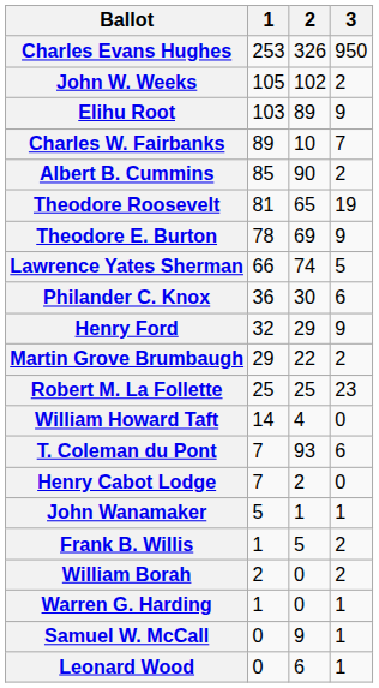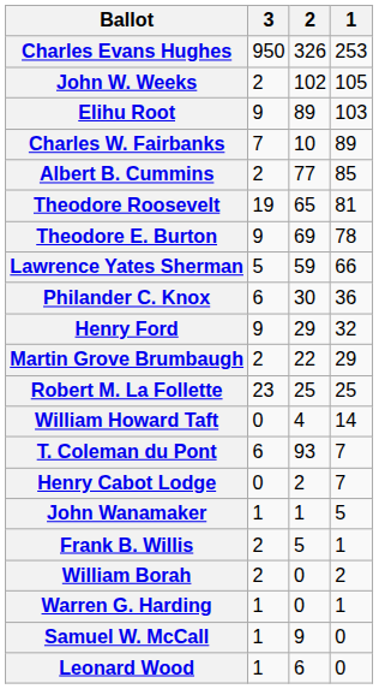 <table class="wikitable plainrowheaders">
 <tr>
 <th scope="col">Ballot</th>
+<th scope="col">3</th>
+<th scope="col">2</th>
 <th scope="col">1</th>
-<th scope="col">2</th>
-<th scope="col">3</th>
 </tr>
 <tr>
 <th scope="row"><a href='#'>Charles Evans Hughes</a></th>
+<td>950</td>
+<td>326</td>
 <td>253</td>
-<td>326</td>
-<td>950</td>
 </tr>
 <tr>
 <th scope="row"><a href='#'>John W. Weeks</a></th>
+<td>2</td>
+<td>102</td>
 <td>105</td>
-<td>102</td>
-<td>2</td>
 </tr>
 <tr>
 <th scope="row"><a href='#'>Elihu Root</a></th>
+<td>9</td>
+<td>89</td>
 <td>103</td>
-<td>89</td>
-<td>9</td>
 </tr>
 <tr>
 <th scope="row"><a href='#'>Charles W. Fairbanks</a></th>
+<td>7</td>
+<td>10</td>
 <td>89</td>
-<td>10</td>
+</tr>
+<tr>
+<th scope="row"><a href='#'>Albert B. Cummins</a></th>
+<td>2</td>
+<td>77</td>
+<td>85</td>
+</tr>
+<tr>
+<th scope="row"><a href='#'>Theodore Roosevelt</a></th>
+<td>19</td>
+<td>65</td>
+<td>81</td>
+</tr>
+<tr>
+<th scope="row"><a href='#'>Theodore E. Burton</a></th>
+<td>9</td>
+<td>69</td>
+<td>78</td>
+</tr>
+<tr>
+<th scope="row"><a href='#'>Lawrence Yates Sherman</a></th>
+<td>5</td>
+<td>59</td>
+<td>66</td>
+</tr>
+<tr>
+<th scope="row"><a href='#'>Philander C. Knox</a></th>
+<td>6</td>
+<td>30</td>
+<td>36</td>
+</tr>
+<tr>
+<th scope="row"><a href='#'>Henry Ford</a></th>
+<td>9</td>
+<td>29</td>
+<td>32</td>
+</tr>
+<tr>
+<th scope="row"><a href='#'>Martin Grove Brumbaugh</a></th>
+<td>2</td>
+<td>22</td>
+<td>29</td>
+</tr>
+<tr>
+<th scope="row"><a href='#'>Robert M. La Follette</a></th>
+<td>23</td>
+<td>25</td>
+<td>25</td>
+</tr>
+<tr>
+<th scope="row"><a href='#'>William Howard Taft</a></th>
+<td>0</td>
+<td>4</td>
+<td>14</td>
+</tr>
+<tr>
+<th scope="row"><a href='#'>T. Coleman du Pont</a></th>
+<td>6</td>
+<td>93</td>
 <td>7</td>
 </tr>
 <tr>
-<th scope="row"><a href='#'>Albert B. Cummins</a></th>
-<td>85</td>
-<td>90</td>
+<th scope="row"><a href='#'>Henry Cabot Lodge</a></th>
+<td>0</td>
 <td>2</td>
+<td>7</td>
 </tr>
 <tr>
-<th scope="row"><a href='#'>Theodore Roosevelt</a></th>
-<td>81</td>
-<td>65</td>
-<td>19</td>
-</tr>
-<tr>
-<th scope="row"><a href='#'>Theodore E. Burton</a></th>
-<td>78</td>
-<td>69</td>
-<td>9</td>
-</tr>
-<tr>
-<th scope="row"><a href='#'>Lawrence Yates Sherman</a></th>
-<td>66</td>
-<td>74</td>
+<th scope="row"><a href='#'>John Wanamaker</a></th>
+<td>1</td>
+<td>1</td>
 <td>5</td>
 </tr>
 <tr>
-<th scope="row"><a href='#'>Philander C. Knox</a></th>
-<td>36</td>
-<td>30</td>
-<td>6</td>
-</tr>
-<tr>
-<th scope="row"><a href='#'>Henry Ford</a></th>
-<td>32</td>
-<td>29</td>
-<td>9</td>
-</tr>
-<tr>
-<th scope="row"><a href='#'>Martin Grove Brumbaugh</a></th>
-<td>29</td>
-<td>22</td>
+<th scope="row"><a href='#'>Frank B. Willis</a></th>
 <td>2</td>
-</tr>
-<tr>
-<th scope="row"><a href='#'>Robert M. La Follette</a></th>
-<td>25</td>
-<td>25</td>
-<td>23</td>
-</tr>
-<tr>
-<th scope="row"><a href='#'>William Howard Taft</a></th>
-<td>14</td>
-<td>4</td>
-<td>0</td>
-</tr>
-<tr>
-<th scope="row"><a href='#'>T. Coleman du Pont</a></th>
-<td>7</td>
-<td>93</td>
-<td>6</td>
-</tr>
-<tr>
-<th scope="row"><a href='#'>Henry Cabot Lodge</a></th>
-<td>7</td>
-<td>2</td>
-<td>0</td>
-</tr>
-<tr>
-<th scope="row"><a href='#'>John Wanamaker</a></th>
 <td>5</td>
 <td>1</td>
-<td>1</td>
-</tr>
-<tr>
-<th scope="row"><a href='#'>Frank B. Willis</a></th>
-<td>1</td>
-<td>5</td>
-<td>2</td>
 </tr>
 <tr>
 <th scope="row"><a href='#'>William Borah</a></th>
 <td>2</td>
 <td>0</td>
 <td>2</td>
 </tr>
 <tr>
 <th scope="row"><a href='#'>Warren G. Harding</a></th>
 <td>1</td>
 <td>0</td>
 <td>1</td>
 </tr>
 <tr>
 <th scope="row"><a href='#'>Samuel W. McCall</a></th>
+<td>1</td>
+<td>9</td>
 <td>0</td>
-<td>9</td>
-<td>1</td>
 </tr>
 <tr>
 <th scope="row"><a href='#'>Leonard Wood</a></th>
+<td>1</td>
+<td>6</td>
 <td>0</td>
-<td>6</td>
-<td>1</td>
 </tr>
 </table>
